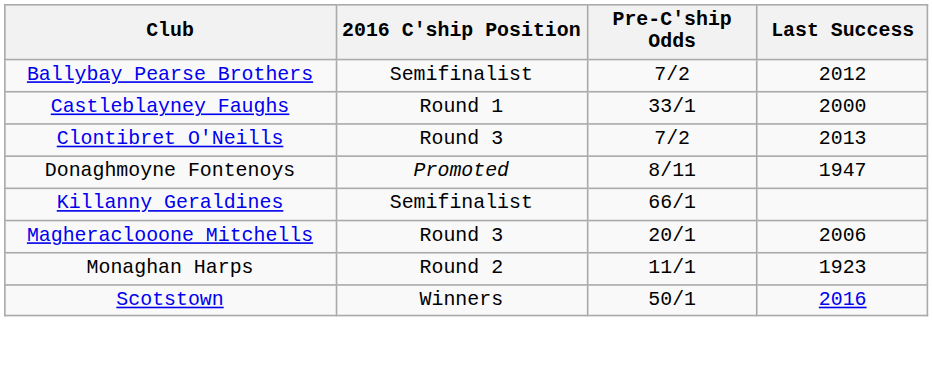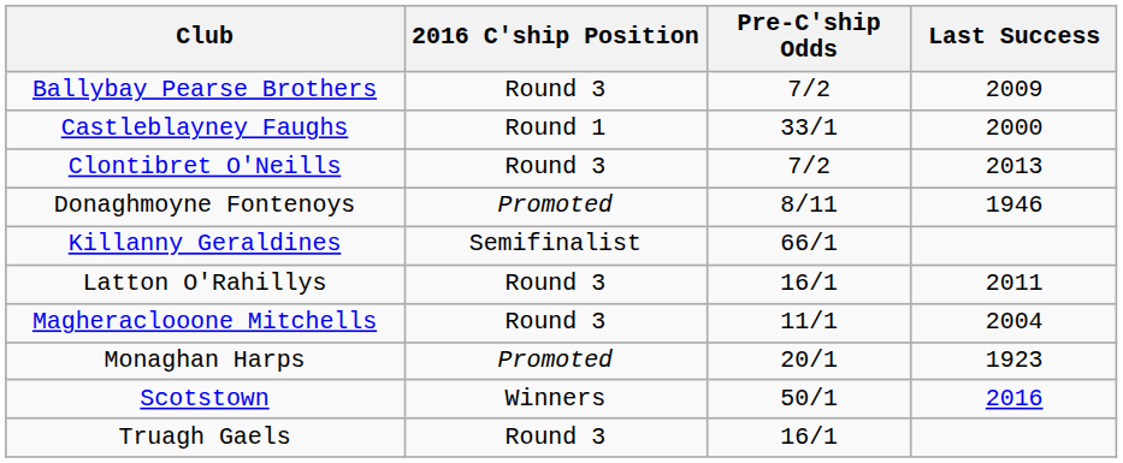 <table class="wikitable sortable" style="font-size: 95%; text-align:center; margin:1em auto;">
 <tr>
 <th scope="col" width="200">Club</th>
 <th scope="col" width="150">2016 C'ship Position</th>
 <th scope="col" width="100">Pre-C'ship Odds</th>
 <th scope="col" width="100">Last Success</th>
 </tr>
 <tr>
 <td> <a href='#'>Ballybay Pearse Brothers</a></td>
-<td>Semifinalist</td>
+<td>Round 3</td>
 <td>7/2</td>
-<td>2012</td>
+<td>2009</td>
 </tr>
 <tr>
 <td> <a href='#'>Castleblayney Faughs</a></td>
 <td>Round 1</td>
 <td>33/1</td>
 <td>2000</td>
 </tr>
 <tr>
 <td> <a href='#'>Clontibret O'Neills</a></td>
 <td>Round 3</td>
 <td>7/2</td>
 <td>2013</td>
 </tr>
 <tr>
 <td> Donaghmoyne Fontenoys</td>
 <td><em>Promoted</em></td>
 <td>8/11</td>
-<td>1947</td>
+<td>1946</td>
 </tr>
 <tr>
 <td> <a href='#'>Killanny Geraldines</a></td>
 <td>Semifinalist</td>
 <td>66/1</td>
 <td></td>
 </tr>
 <tr>
+<td> Latton O'Rahillys</td>
+<td>Round 3</td>
+<td>16/1</td>
+<td>2011</td>
+</tr>
+<tr>
 <td> <a href='#'>Magheraclooone Mitchells</a></td>
 <td>Round 3</td>
-<td>20/1</td>
-<td>2006</td>
+<td>11/1</td>
+<td>2004</td>
 </tr>
 <tr>
 <td> Monaghan Harps</td>
-<td>Round 2</td>
-<td>11/1</td>
+<td><em>Promoted</em></td>
+<td>20/1</td>
 <td>1923</td>
 </tr>
 <tr>
 <td> <a href='#'>Scotstown</a></td>
 <td>Winners</td>
 <td>50/1</td>
 <td><a href='#'>2016</a></td>
 </tr>
+<tr>
+<td> Truagh Gaels</td>
+<td>Round 3</td>
+<td>16/1</td>
+<td></td>
+</tr>
 </table>
